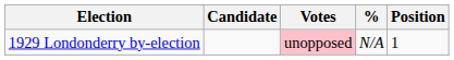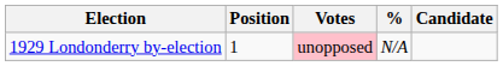 <table class="wikitable sortable">
 <tr>
 <th>Election</th>
-<th>Candidate</th>
+<th>Position</th>
 <th>Votes</th>
 <th>%</th>
-<th>Position</th>
+<th>Candidate</th>
 </tr>
 <tr>
 <td><a href='#'>1929 Londonderry by-election</a></td>
-<td></td>
+<td>1</td>
 <td style="background: pink;">unopposed</td>
 <td><em>N/A</em></td>
-<td>1</td>
+<td></td>
 </tr>
 </table>
